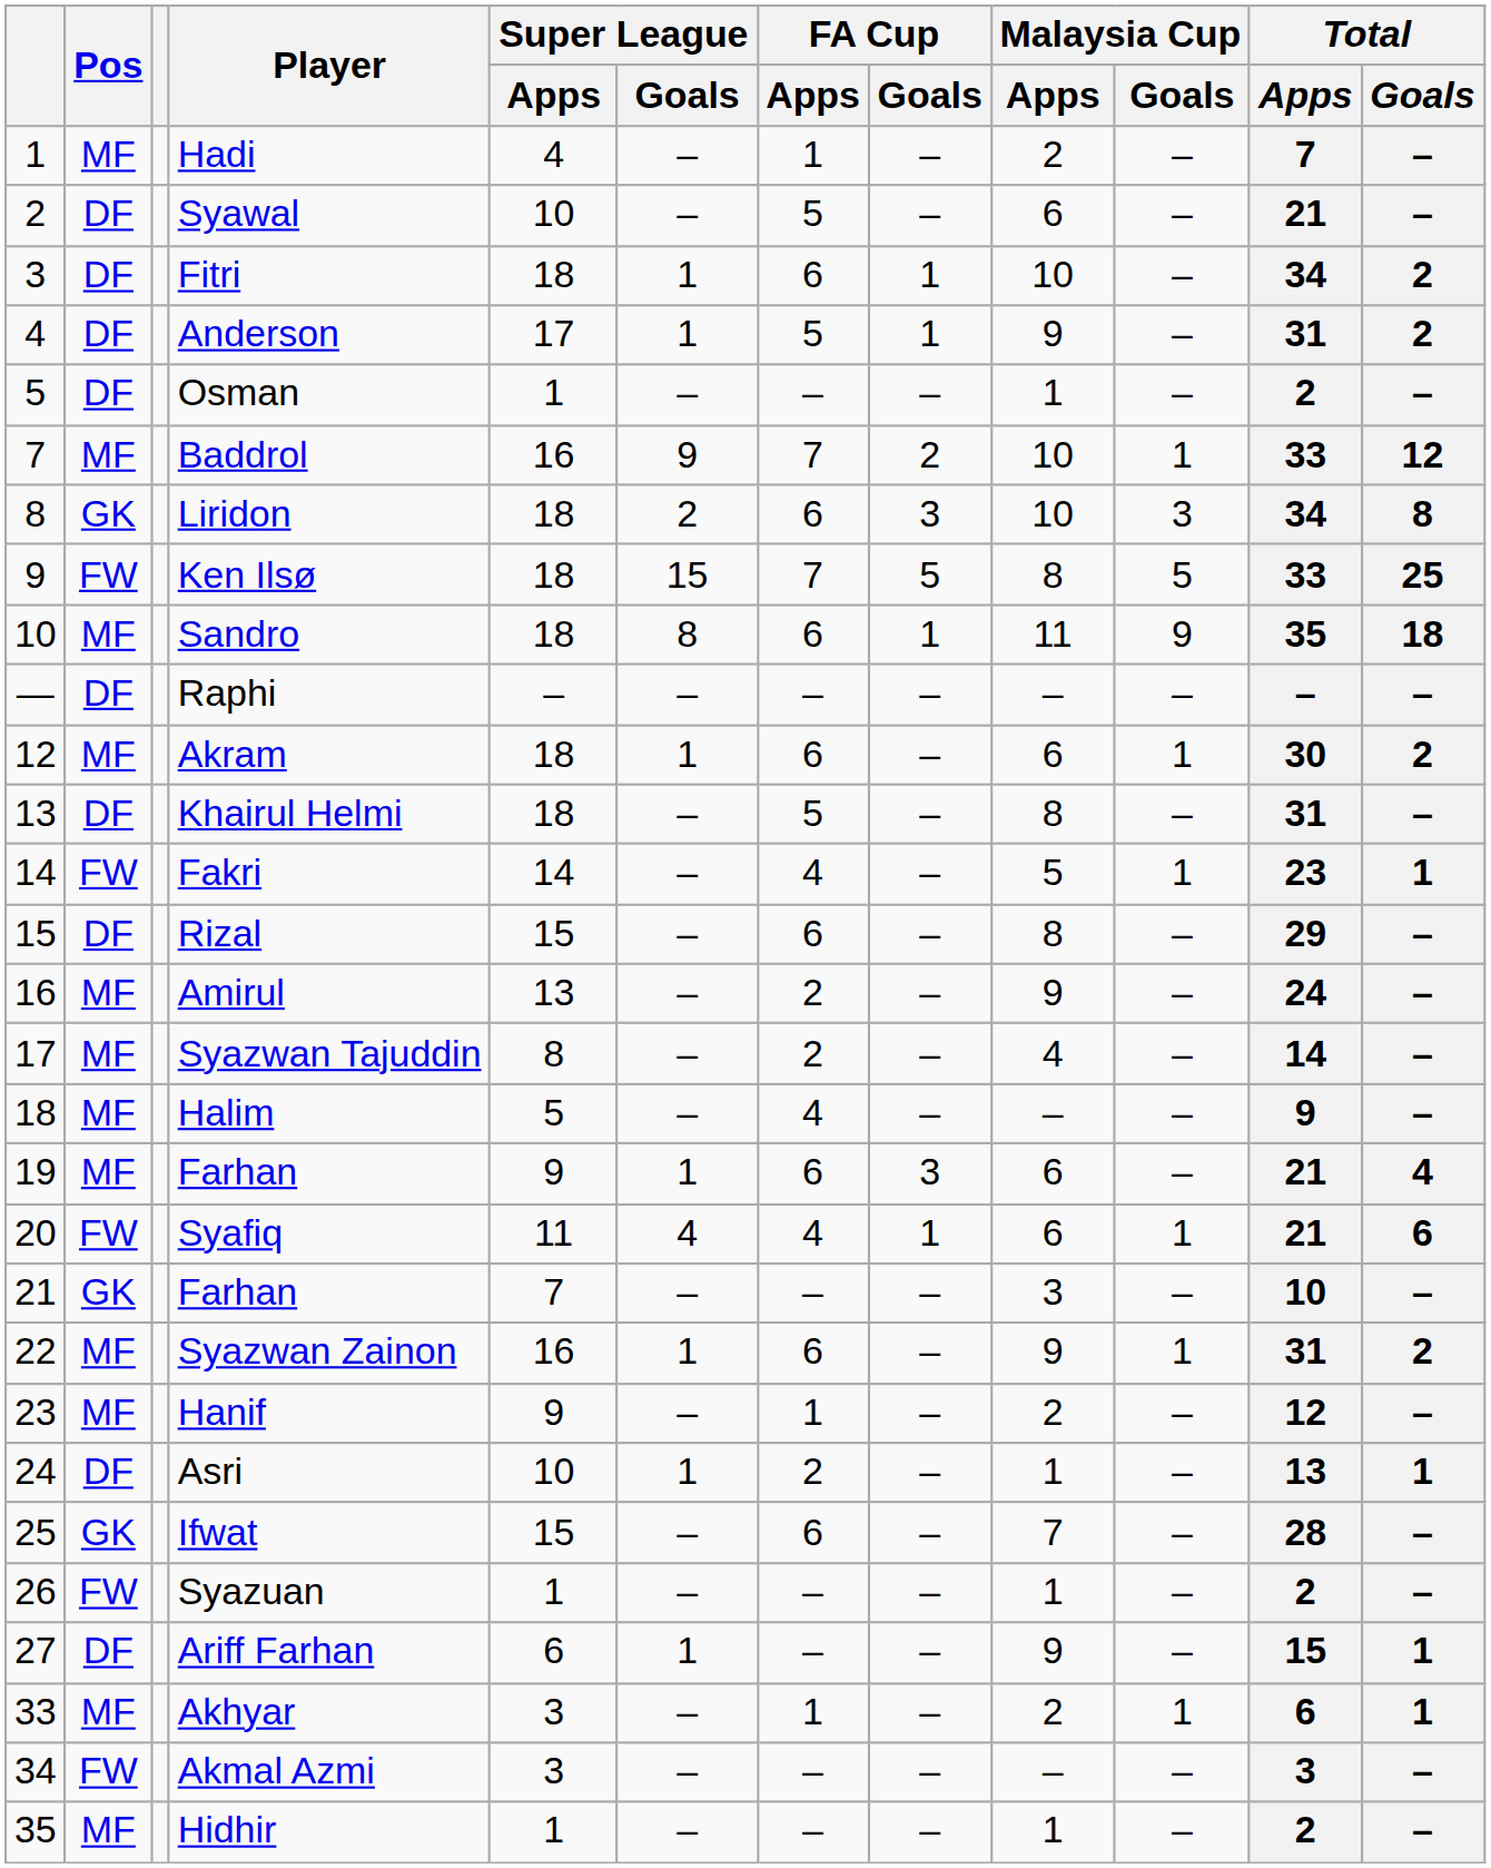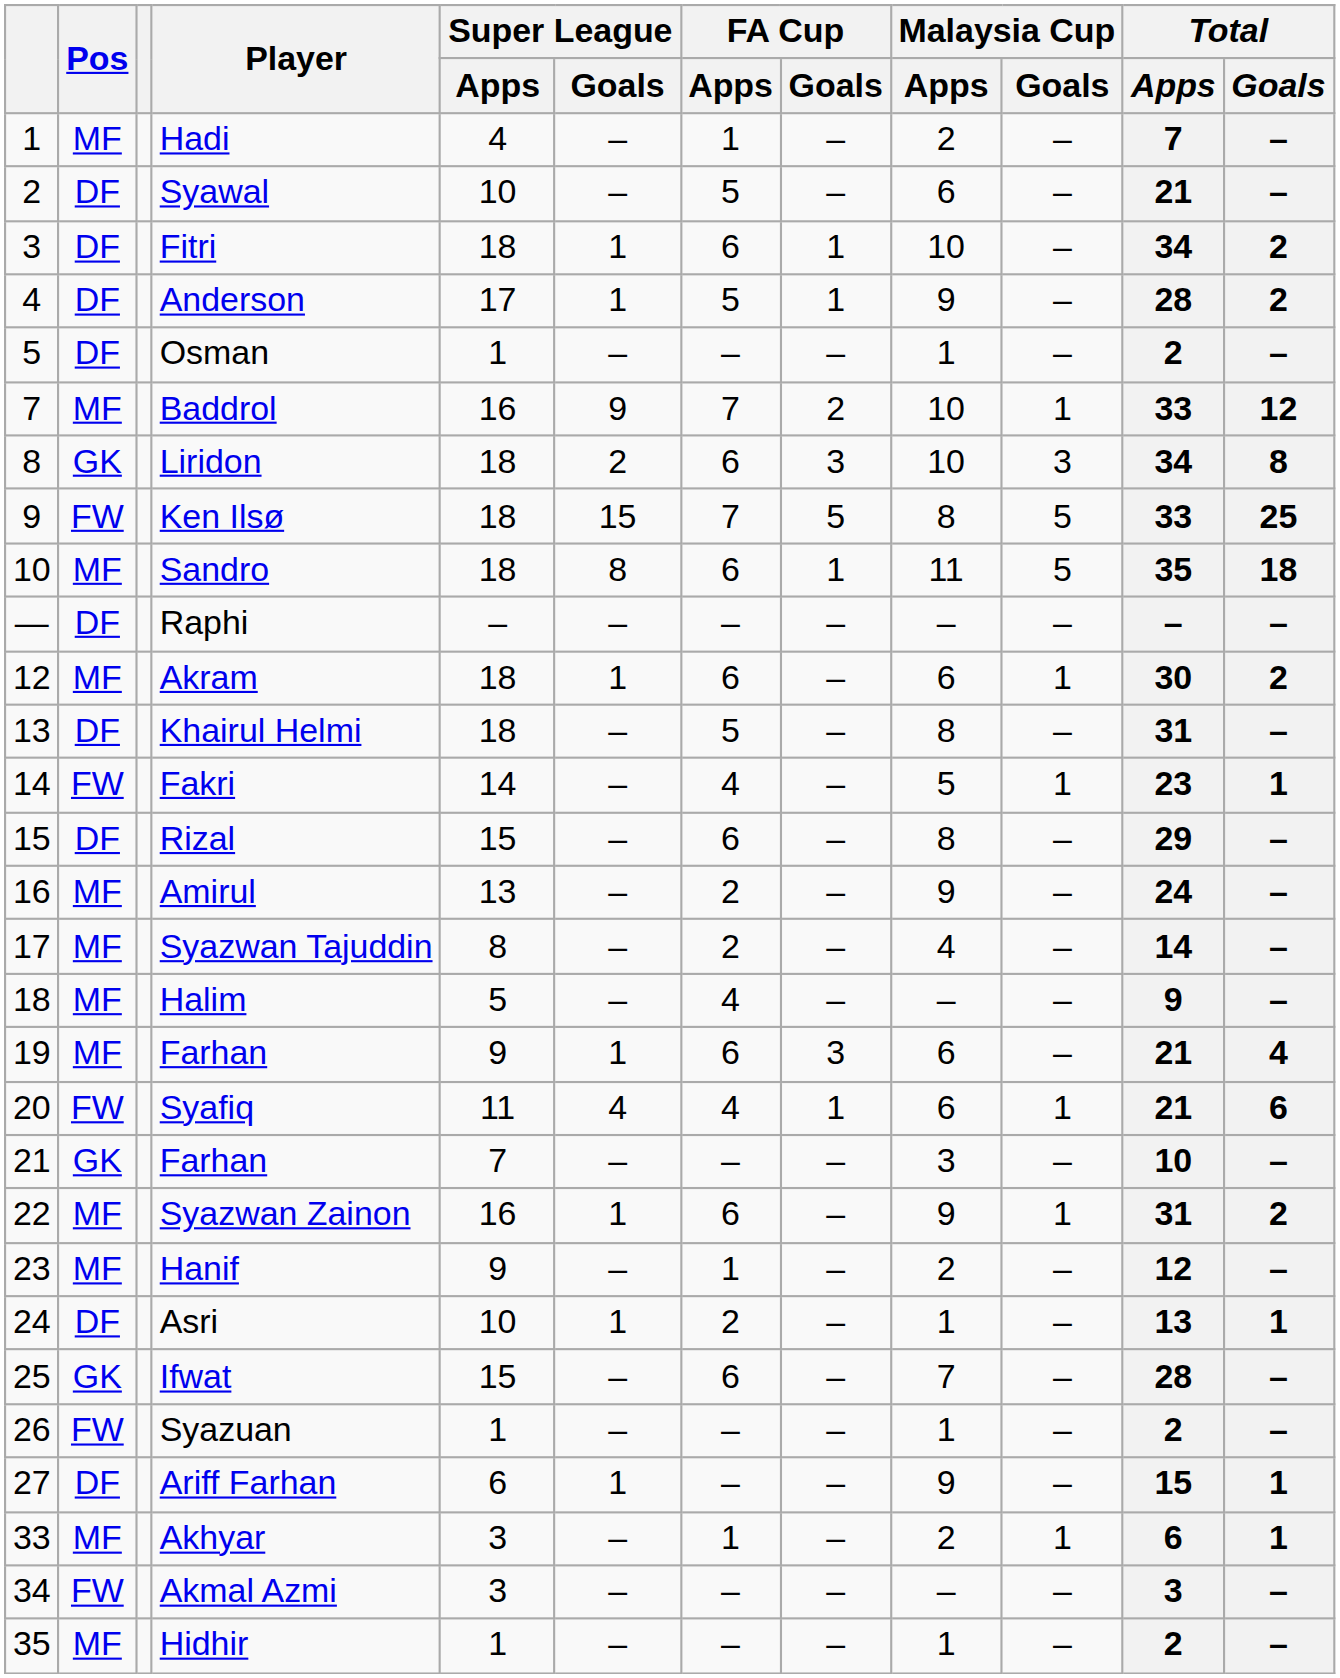 <table class="wikitable sortable" style="text-align: center;">
 <tr>
 <th rowspan="2"></th>
 <th rowspan="2"><a href='#'>Pos</a></th>
 <th rowspan="2"></th>
 <th rowspan="2">Player</th>
 <th colspan="2">Super League</th>
 <th colspan="2">FA Cup</th>
 <th colspan="2">Malaysia Cup</th>
 <th colspan="2"><strong><em>Total</em></strong></th>
 </tr>
 <tr>
 <th>Apps</th>
 <th>Goals</th>
 <th>Apps</th>
 <th>Goals</th>
 <th>Apps</th>
 <th>Goals</th>
 <th><strong><em>Apps</em></strong></th>
 <th><strong><em>Goals</em></strong></th>
 </tr>
 <tr>
 <td>1</td>
 <td><a href='#'>MF</a></td>
 <td></td>
 <td align=left><a href='#'>Hadi</a></td>
 <td>4</td>
 <td>–</td>
 <td>1</td>
 <td>–</td>
 <td>2</td>
 <td>–</td>
 <th>7</th>
 <th>–</th>
 </tr>
 <tr>
 <td>2</td>
 <td><a href='#'>DF</a></td>
 <td></td>
 <td align=left><a href='#'>Syawal</a></td>
 <td>10</td>
 <td>–</td>
 <td>5</td>
 <td>–</td>
 <td>6</td>
 <td>–</td>
 <th>21</th>
 <th>–</th>
 </tr>
 <tr>
 <td>3</td>
 <td><a href='#'>DF</a></td>
 <td></td>
 <td align=left><a href='#'>Fitri</a></td>
 <td>18</td>
 <td>1</td>
 <td>6</td>
 <td>1</td>
 <td>10</td>
 <td>–</td>
 <th>34</th>
 <th>2</th>
 </tr>
 <tr>
 <td>4</td>
 <td><a href='#'>DF</a></td>
 <td></td>
 <td align=left><a href='#'>Anderson</a></td>
 <td>17</td>
 <td>1</td>
 <td>5</td>
 <td>1</td>
 <td>9</td>
 <td>–</td>
-<th>31</th>
+<th>28</th>
 <th>2</th>
 </tr>
 <tr>
 <td>5</td>
 <td><a href='#'>DF</a></td>
 <td></td>
 <td align=left>Osman</td>
 <td>1</td>
 <td>–</td>
 <td>–</td>
 <td>–</td>
 <td>1</td>
 <td>–</td>
 <th>2</th>
 <th>–</th>
 </tr>
 <tr>
 <td>7</td>
 <td><a href='#'>MF</a></td>
 <td></td>
 <td align=left><a href='#'>Baddrol</a></td>
 <td>16</td>
 <td>9</td>
 <td>7</td>
 <td>2</td>
 <td>10</td>
 <td>1</td>
 <th>33</th>
 <th>12</th>
 </tr>
 <tr>
 <td>8</td>
 <td><a href='#'>GK</a></td>
 <td></td>
 <td align=left><a href='#'>Liridon</a></td>
 <td>18</td>
 <td>2</td>
 <td>6</td>
 <td>3</td>
 <td>10</td>
 <td>3</td>
 <th>34</th>
 <th>8</th>
 </tr>
 <tr>
 <td>9</td>
 <td><a href='#'>FW</a></td>
 <td></td>
 <td align=left><a href='#'>Ken Ilsø</a></td>
 <td>18</td>
 <td>15</td>
 <td>7</td>
 <td>5</td>
 <td>8</td>
 <td>5</td>
 <th>33</th>
 <th>25</th>
 </tr>
 <tr>
 <td>10</td>
 <td><a href='#'>MF</a></td>
 <td></td>
 <td align=left><a href='#'>Sandro</a></td>
 <td>18</td>
 <td>8</td>
 <td>6</td>
 <td>1</td>
 <td>11</td>
-<td>9</td>
+<td>5</td>
 <th>35</th>
 <th>18</th>
 </tr>
 <tr>
 <td>—</td>
 <td><a href='#'>DF</a></td>
 <td></td>
 <td align=left>Raphi</td>
 <td>–</td>
 <td>–</td>
 <td>–</td>
 <td>–</td>
 <td>–</td>
 <td>–</td>
 <th>–</th>
 <th>–</th>
 </tr>
 <tr>
 <td>12</td>
 <td><a href='#'>MF</a></td>
 <td></td>
 <td align=left><a href='#'>Akram</a></td>
 <td>18</td>
 <td>1</td>
 <td>6</td>
 <td>–</td>
 <td>6</td>
 <td>1</td>
 <th>30</th>
 <th>2</th>
 </tr>
 <tr>
 <td>13</td>
 <td><a href='#'>DF</a></td>
 <td></td>
 <td align=left><a href='#'>Khairul Helmi</a></td>
 <td>18</td>
 <td>–</td>
 <td>5</td>
 <td>–</td>
 <td>8</td>
 <td>–</td>
 <th>31</th>
 <th>–</th>
 </tr>
 <tr>
 <td>14</td>
 <td><a href='#'>FW</a></td>
 <td></td>
 <td align=left><a href='#'>Fakri</a></td>
 <td>14</td>
 <td>–</td>
 <td>4</td>
 <td>–</td>
 <td>5</td>
 <td>1</td>
 <th>23</th>
 <th>1</th>
 </tr>
 <tr>
 <td>15</td>
 <td><a href='#'>DF</a></td>
 <td></td>
 <td align=left><a href='#'>Rizal</a></td>
 <td>15</td>
 <td>–</td>
 <td>6</td>
 <td>–</td>
 <td>8</td>
 <td>–</td>
 <th>29</th>
 <th>–</th>
 </tr>
 <tr>
 <td>16</td>
 <td><a href='#'>MF</a></td>
 <td></td>
 <td align=left><a href='#'>Amirul</a></td>
 <td>13</td>
 <td>–</td>
 <td>2</td>
 <td>–</td>
 <td>9</td>
 <td>–</td>
 <th>24</th>
 <th>–</th>
 </tr>
 <tr>
 <td>17</td>
 <td><a href='#'>MF</a></td>
 <td></td>
 <td align=left><a href='#'>Syazwan Tajuddin</a></td>
 <td>8</td>
 <td>–</td>
 <td>2</td>
 <td>–</td>
 <td>4</td>
 <td>–</td>
 <th>14</th>
 <th>–</th>
 </tr>
 <tr>
 <td>18</td>
 <td><a href='#'>MF</a></td>
 <td></td>
 <td align=left><a href='#'>Halim</a></td>
 <td>5</td>
 <td>–</td>
 <td>4</td>
 <td>–</td>
 <td>–</td>
 <td>–</td>
 <th>9</th>
 <th>–</th>
 </tr>
 <tr>
 <td>19</td>
 <td><a href='#'>MF</a></td>
 <td></td>
 <td align=left><a href='#'>Farhan</a></td>
 <td>9</td>
 <td>1</td>
 <td>6</td>
 <td>3</td>
 <td>6</td>
 <td>–</td>
 <th>21</th>
 <th>4</th>
 </tr>
 <tr>
 <td>20</td>
 <td><a href='#'>FW</a></td>
 <td></td>
 <td align=left><a href='#'>Syafiq</a></td>
 <td>11</td>
 <td>4</td>
 <td>4</td>
 <td>1</td>
 <td>6</td>
 <td>1</td>
 <th>21</th>
 <th>6</th>
 </tr>
 <tr>
 <td>21</td>
 <td><a href='#'>GK</a></td>
 <td></td>
 <td align=left><a href='#'>Farhan</a></td>
 <td>7</td>
 <td>–</td>
 <td>–</td>
 <td>–</td>
 <td>3</td>
 <td>–</td>
 <th>10</th>
 <th>–</th>
 </tr>
 <tr>
 <td>22</td>
 <td><a href='#'>MF</a></td>
 <td></td>
 <td align=left><a href='#'>Syazwan Zainon</a></td>
 <td>16</td>
 <td>1</td>
 <td>6</td>
 <td>–</td>
 <td>9</td>
 <td>1</td>
 <th>31</th>
 <th>2</th>
 </tr>
 <tr>
 <td>23</td>
 <td><a href='#'>MF</a></td>
 <td></td>
 <td align=left><a href='#'>Hanif</a></td>
 <td>9</td>
 <td>–</td>
 <td>1</td>
 <td>–</td>
 <td>2</td>
 <td>–</td>
 <th>12</th>
 <th>–</th>
 </tr>
 <tr>
 <td>24</td>
 <td><a href='#'>DF</a></td>
 <td></td>
 <td align=left>Asri</td>
 <td>10</td>
 <td>1</td>
 <td>2</td>
 <td>–</td>
 <td>1</td>
 <td>–</td>
 <th>13</th>
 <th>1</th>
 </tr>
 <tr>
 <td>25</td>
 <td><a href='#'>GK</a></td>
 <td></td>
 <td align=left><a href='#'>Ifwat</a></td>
 <td>15</td>
 <td>–</td>
 <td>6</td>
 <td>–</td>
 <td>7</td>
 <td>–</td>
 <th>28</th>
 <th>–</th>
 </tr>
 <tr>
 <td>26</td>
 <td><a href='#'>FW</a></td>
 <td></td>
 <td align=left>Syazuan</td>
 <td>1</td>
 <td>–</td>
 <td>–</td>
 <td>–</td>
 <td>1</td>
 <td>–</td>
 <th>2</th>
 <th>–</th>
 </tr>
 <tr>
 <td>27</td>
 <td><a href='#'>DF</a></td>
 <td></td>
 <td align=left><a href='#'>Ariff Farhan</a></td>
 <td>6</td>
 <td>1</td>
 <td>–</td>
 <td>–</td>
 <td>9</td>
 <td>–</td>
 <th>15</th>
 <th>1</th>
 </tr>
 <tr>
 <td>33</td>
 <td><a href='#'>MF</a></td>
 <td></td>
 <td align=left><a href='#'>Akhyar</a></td>
 <td>3</td>
 <td>–</td>
 <td>1</td>
 <td>–</td>
 <td>2</td>
 <td>1</td>
 <th>6</th>
 <th>1</th>
 </tr>
 <tr>
 <td>34</td>
 <td><a href='#'>FW</a></td>
 <td></td>
 <td align=left><a href='#'>Akmal Azmi</a></td>
 <td>3</td>
 <td>–</td>
 <td>–</td>
 <td>–</td>
 <td>–</td>
 <td>–</td>
 <th>3</th>
 <th>–</th>
 </tr>
 <tr>
 <td>35</td>
 <td><a href='#'>MF</a></td>
 <td></td>
 <td align=left><a href='#'>Hidhir</a></td>
 <td>1</td>
 <td>–</td>
 <td>–</td>
 <td>–</td>
 <td>1</td>
 <td>–</td>
 <th>2</th>
 <th>–</th>
 </tr>
 </table>
